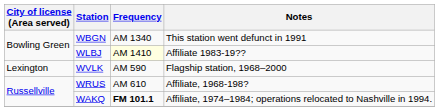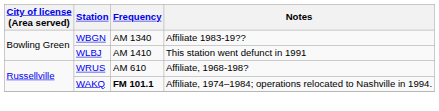 <table class="wikitable sortable">
 <tr>
 <th><a href='#'>City of license</a><br>(Area served)</th>
 <th><a href='#'>Station</a></th>
 <th><a href='#'>Frequency</a></th>
 <th>Notes</th>
 </tr>
 <tr>
 <td rowspan=2>Bowling Green</td>
 <td><a href='#'>WBGN</a></td>
 <td>AM 1340</td>
-<td>This station went defunct in 1991</td>
+<td>Affiliate 1983-19??</td>
 </tr>
 <tr>
 <td><a href='#'>WLBJ</a></td>
-<td style="background: lightyellow;">AM 1410</td>
-<td>Affiliate 1983-19??</td>
-</tr>
-<tr>
-<td>Lexington</td>
-<td><a href='#'>WVLK</a></td>
-<td>AM 590</td>
-<td>Flagship station, 1968–2000</td>
+<td>AM 1410</td>
+<td>This station went defunct in 1991</td>
 </tr>
 <tr>
 <td rowspan=2><a href='#'>Russellville</a></td>
 <td><a href='#'>WRUS</a></td>
 <td>AM 610</td>
 <td>Affiliate, 1968-198?</td>
 </tr>
 <tr>
 <td><a href='#'>WAKQ</a></td>
 <td><strong>FM 101.1</strong></td>
 <td>Affiliate, 1974–1984; operations relocated to Nashville in 1994.</td>
 </tr>
 <tr>
 </tr>
 </table>
